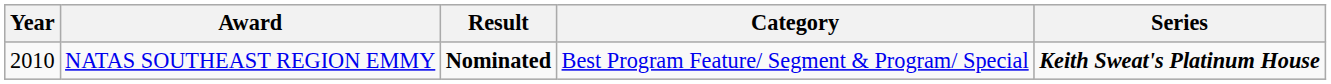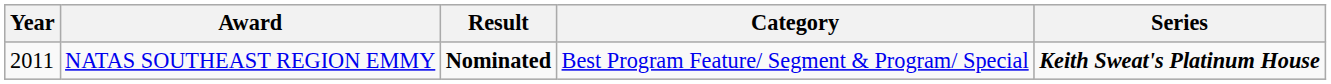 <table class="wikitable" style="font-size: 90%;">
 <tr>
 <th>Year</th>
 <th>Award</th>
 <th>Result</th>
 <th>Category</th>
 <th>Series</th>
 </tr>
 <tr>
-<td>2010</td>
+<td>2011</td>
 <td rowspan=6><a href='#'>NATAS SOUTHEAST REGION EMMY</a></td>
 <td rowspan=6><strong>Nominated</strong></td>
 <td><a href='#'>Best Program Feature/ Segment & Program/ Special</a></td>
 <td><strong><em>Keith Sweat's Platinum House</em></strong></td>
 </tr>
 </table>
